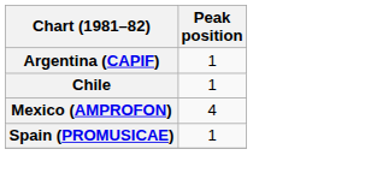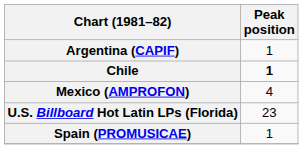 <table class="wikitable sortable plainrowheaders" style="text-align:center">
 <tr>
 <th scope="col">Chart (1981–82)</th>
 <th scope="col">Peak<br> position</th>
 </tr>
 <tr>
 <th scope="row">Argentina (<a href='#'>CAPIF</a>)</th>
 <td>1</td>
 </tr>
 <tr>
 <th scope="row">Chile</th>
-<td>1</td>
+<td><strong>1</strong></td>
 </tr>
 <tr>
 <th scope="row">Mexico (<a href='#'>AMPROFON</a>)</th>
 <td>4</td>
+</tr>
+<tr>
+<th scope="row">U.S. <em><a href='#'>Billboard</a></em> Hot Latin LPs (Florida)</th>
+<td>23</td>
 </tr>
 <tr>
 <th scope="row">Spain (<a href='#'>PROMUSICAE</a>)</th>
 <td>1</td>
 </tr>
 <tr>
 </tr>
 </table>
